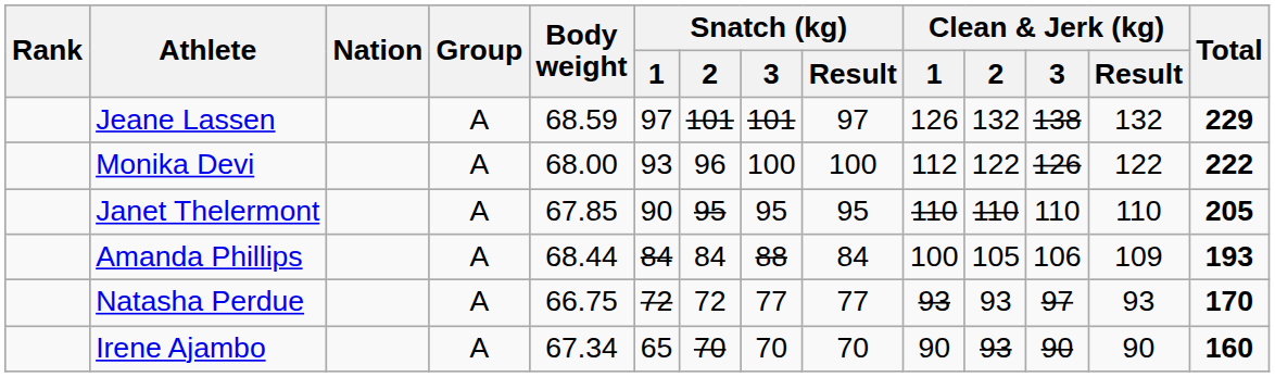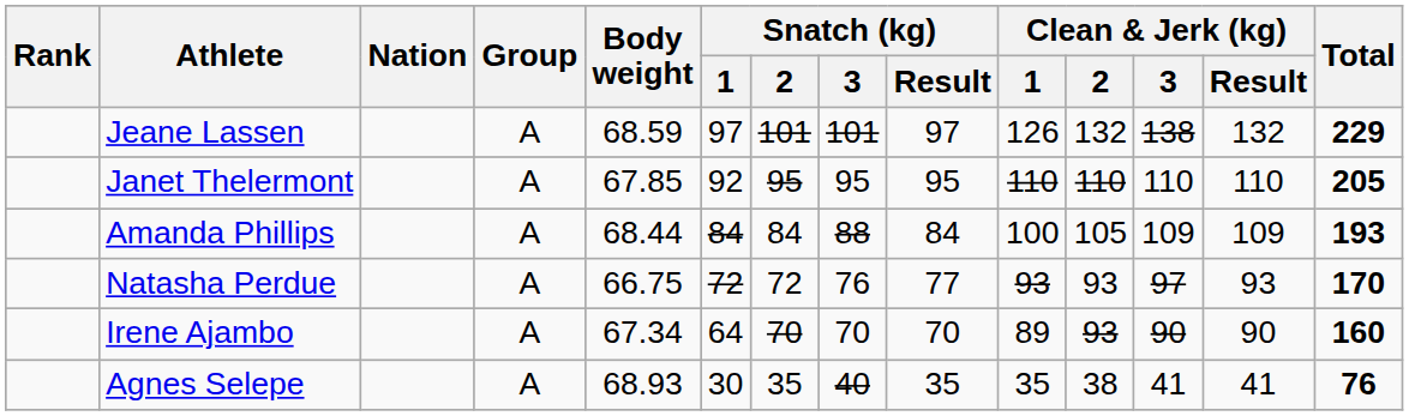 <table class="wikitable sortable" style="text-align:center;">
 <tr>
 <th rowspan=2>Rank</th>
 <th rowspan=2>Athlete</th>
 <th rowspan=2>Nation</th>
 <th rowspan=2>Group</th>
 <th rowspan=2>Body<br>weight</th>
 <th colspan=4>Snatch (kg)</th>
 <th colspan=4>Clean & Jerk (kg)</th>
 <th rowspan=2>Total</th>
 </tr>
 <tr>
 <th>1</th>
 <th>2</th>
 <th>3</th>
 <th>Result</th>
 <th>1</th>
 <th>2</th>
 <th>3</th>
 <th>Result</th>
 </tr>
 <tr>
 <td></td>
 <td align=left><a href='#'>Jeane Lassen</a></td>
 <td align=left></td>
 <td>A</td>
 <td>68.59</td>
 <td>97</td>
 <td><s>101</s></td>
 <td><s>101</s></td>
 <td>97</td>
 <td>126</td>
 <td>132</td>
 <td><s>138</s></td>
 <td>132</td>
 <td><strong>229</strong></td>
 </tr>
 <tr>
 <td></td>
-<td align=left><a href='#'>Monika Devi</a></td>
-<td align=left></td>
-<td>A</td>
-<td>68.00</td>
-<td>93</td>
-<td>96</td>
-<td>100</td>
-<td>100</td>
-<td>112</td>
-<td>122</td>
-<td><s>126</s></td>
-<td>122</td>
-<td><strong>222</strong></td>
-</tr>
-<tr>
-<td></td>
 <td align=left><a href='#'>Janet Thelermont</a></td>
 <td align=left></td>
 <td>A</td>
 <td>67.85</td>
-<td>90</td>
+<td>92</td>
 <td><s>95</s></td>
 <td>95</td>
 <td>95</td>
 <td><s>110</s></td>
 <td><s>110</s></td>
 <td>110</td>
 <td>110</td>
 <td><strong>205</strong></td>
 </tr>
 <tr>
 <td></td>
 <td align=left><a href='#'>Amanda Phillips</a></td>
 <td align=left></td>
 <td>A</td>
 <td>68.44</td>
 <td><s>84</s></td>
 <td>84</td>
 <td><s>88</s></td>
 <td>84</td>
 <td>100</td>
 <td>105</td>
-<td>106</td>
+<td>109</td>
 <td>109</td>
 <td><strong>193</strong></td>
 </tr>
 <tr>
 <td></td>
 <td align=left><a href='#'>Natasha Perdue</a></td>
 <td align=left></td>
 <td>A</td>
 <td>66.75</td>
 <td><s>72</s></td>
 <td>72</td>
-<td>77</td>
+<td>76</td>
 <td>77</td>
 <td><s>93</s></td>
 <td>93</td>
 <td><s>97</s></td>
 <td>93</td>
 <td><strong>170</strong></td>
 </tr>
 <tr>
 <td></td>
 <td align=left><a href='#'>Irene Ajambo</a></td>
 <td align=left></td>
 <td>A</td>
 <td>67.34</td>
-<td>65</td>
+<td>64</td>
 <td><s>70</s></td>
 <td>70</td>
 <td>70</td>
-<td>90</td>
+<td>89</td>
 <td><s>93</s></td>
 <td><s>90</s></td>
 <td>90</td>
 <td><strong>160</strong></td>
 </tr>
+<tr>
+<td></td>
+<td align=left><a href='#'>Agnes Selepe</a></td>
+<td align=left></td>
+<td>A</td>
+<td>68.93</td>
+<td>30</td>
+<td>35</td>
+<td><s>40</s></td>
+<td>35</td>
+<td>35</td>
+<td>38</td>
+<td>41</td>
+<td>41</td>
+<td><strong>76</strong></td>
+</tr>
 </table>
